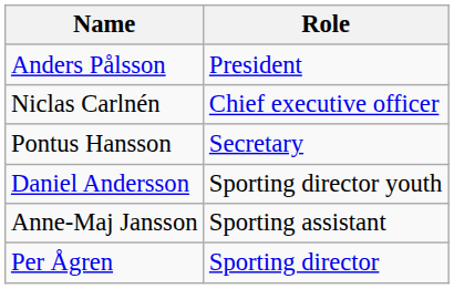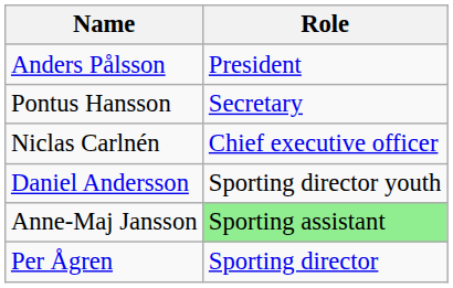 <table class="wikitable">
 <tr>
 <th>Name</th>
 <th>Role</th>
 </tr>
 <tr>
 <td> <a href='#'>Anders Pålsson</a></td>
 <td><a href='#'>President</a></td>
 </tr>
 <tr>
+<td> Pontus Hansson</td>
+<td><a href='#'>Secretary</a></td>
+</tr>
+<tr>
 <td> Niclas Carlnén</td>
 <td><a href='#'>Chief executive officer</a></td>
-</tr>
-<tr>
-<td> Pontus Hansson</td>
-<td><a href='#'>Secretary</a></td>
 </tr>
 <tr>
 <td> <a href='#'>Daniel Andersson</a></td>
 <td>Sporting director youth</td>
 </tr>
 <tr>
 <td> Anne-Maj Jansson</td>
-<td>Sporting assistant</td>
+<td style="background: lightgreen;">Sporting assistant</td>
 </tr>
 <tr>
 <td> <a href='#'>Per Ågren</a></td>
 <td><a href='#'>Sporting director</a></td>
 </tr>
 </table>
